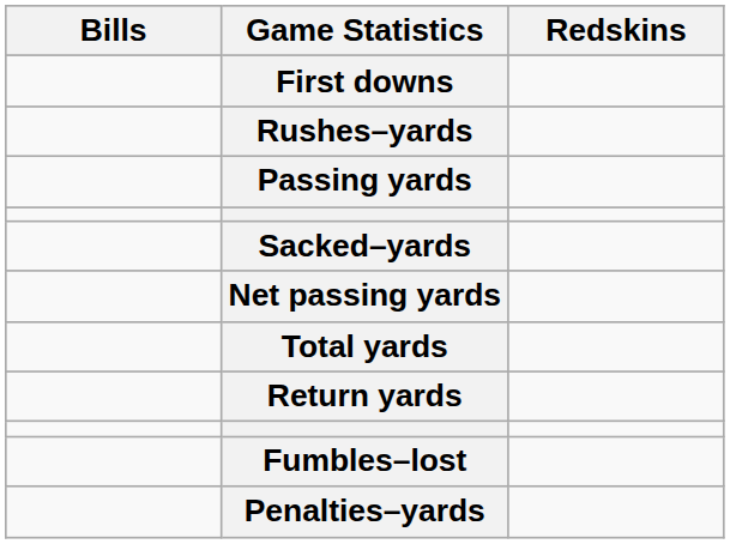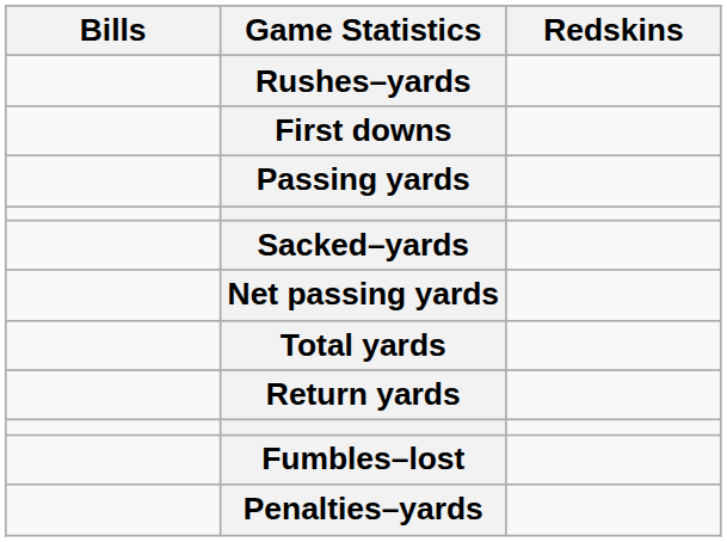 <table class="wikitable" style="margin: 1em auto 1em auto">
 <tr>
 <th style="width:30%;">Bills</th>
 <th style="width:40%;">Game Statistics</th>
 <th style="width:30%;">Redskins</th>
 </tr>
 <tr>
 <td style="text-align:right;"></td>
-<th>First downs</th>
+<th>Rushes–yards</th>
 <td></td>
 </tr>
 <tr>
 <td style="text-align:right;"></td>
-<th>Rushes–yards</th>
+<th>First downs</th>
 <td></td>
 </tr>
 <tr>
 <td style="text-align:right;"></td>
 <th>Passing yards</th>
 <td></td>
 </tr>
 <tr>
 <td style="text-align:right;"></td>
 <th></th>
 <td></td>
 </tr>
 <tr>
 <td style="text-align:right;"></td>
 <th>Sacked–yards</th>
 <td></td>
 </tr>
 <tr>
 <td style="text-align:right;"></td>
 <th>Net passing yards</th>
 <td></td>
 </tr>
 <tr>
 <td style="text-align:right;"></td>
 <th>Total yards</th>
 <td></td>
 </tr>
 <tr>
 <td style="text-align:right;"></td>
 <th>Return yards</th>
 <td></td>
 </tr>
 <tr>
 <td style="text-align:right;"></td>
 <th></th>
 <td></td>
 </tr>
 <tr>
 <td style="text-align:right;"></td>
 <th>Fumbles–lost</th>
 <td></td>
 </tr>
 <tr>
 <td style="text-align:right;"></td>
 <th>Penalties–yards</th>
 <td></td>
 </tr>
 </table>
